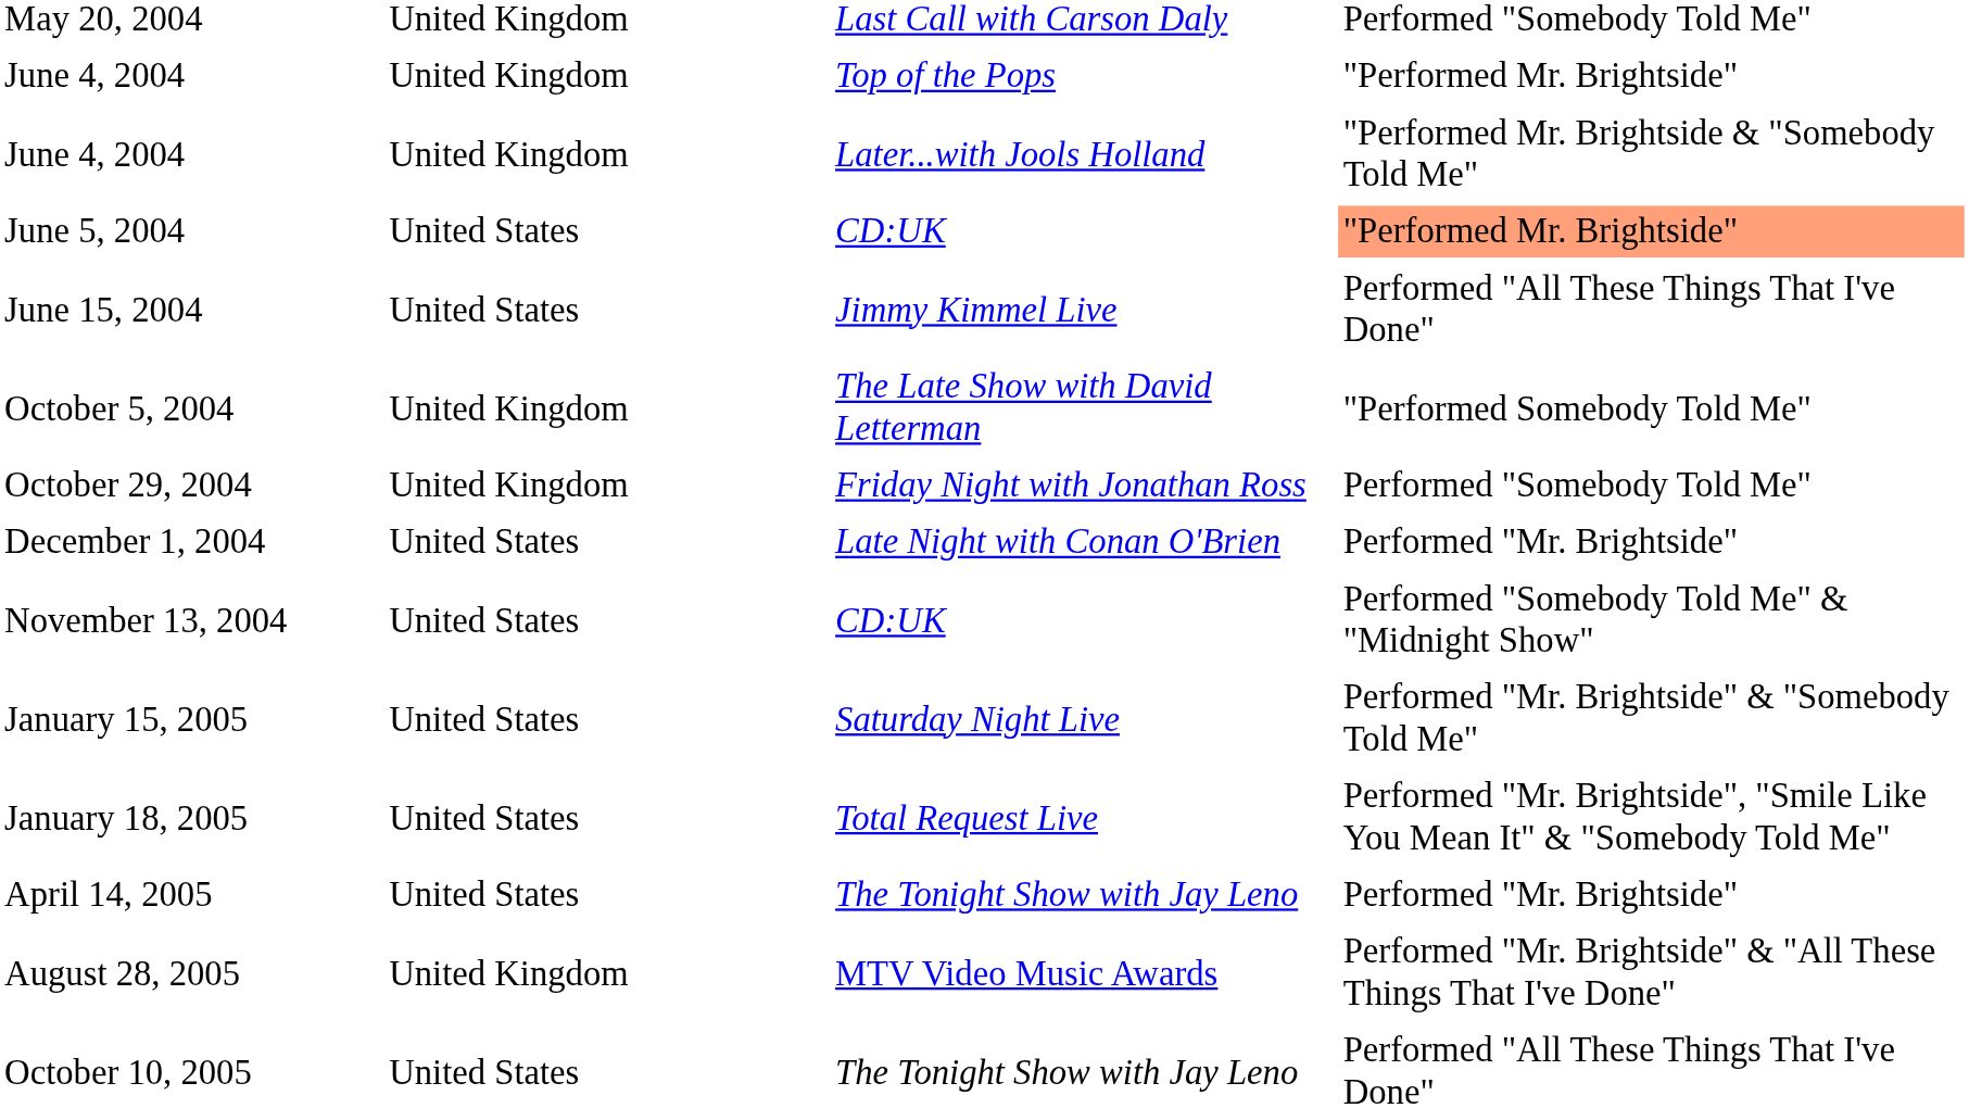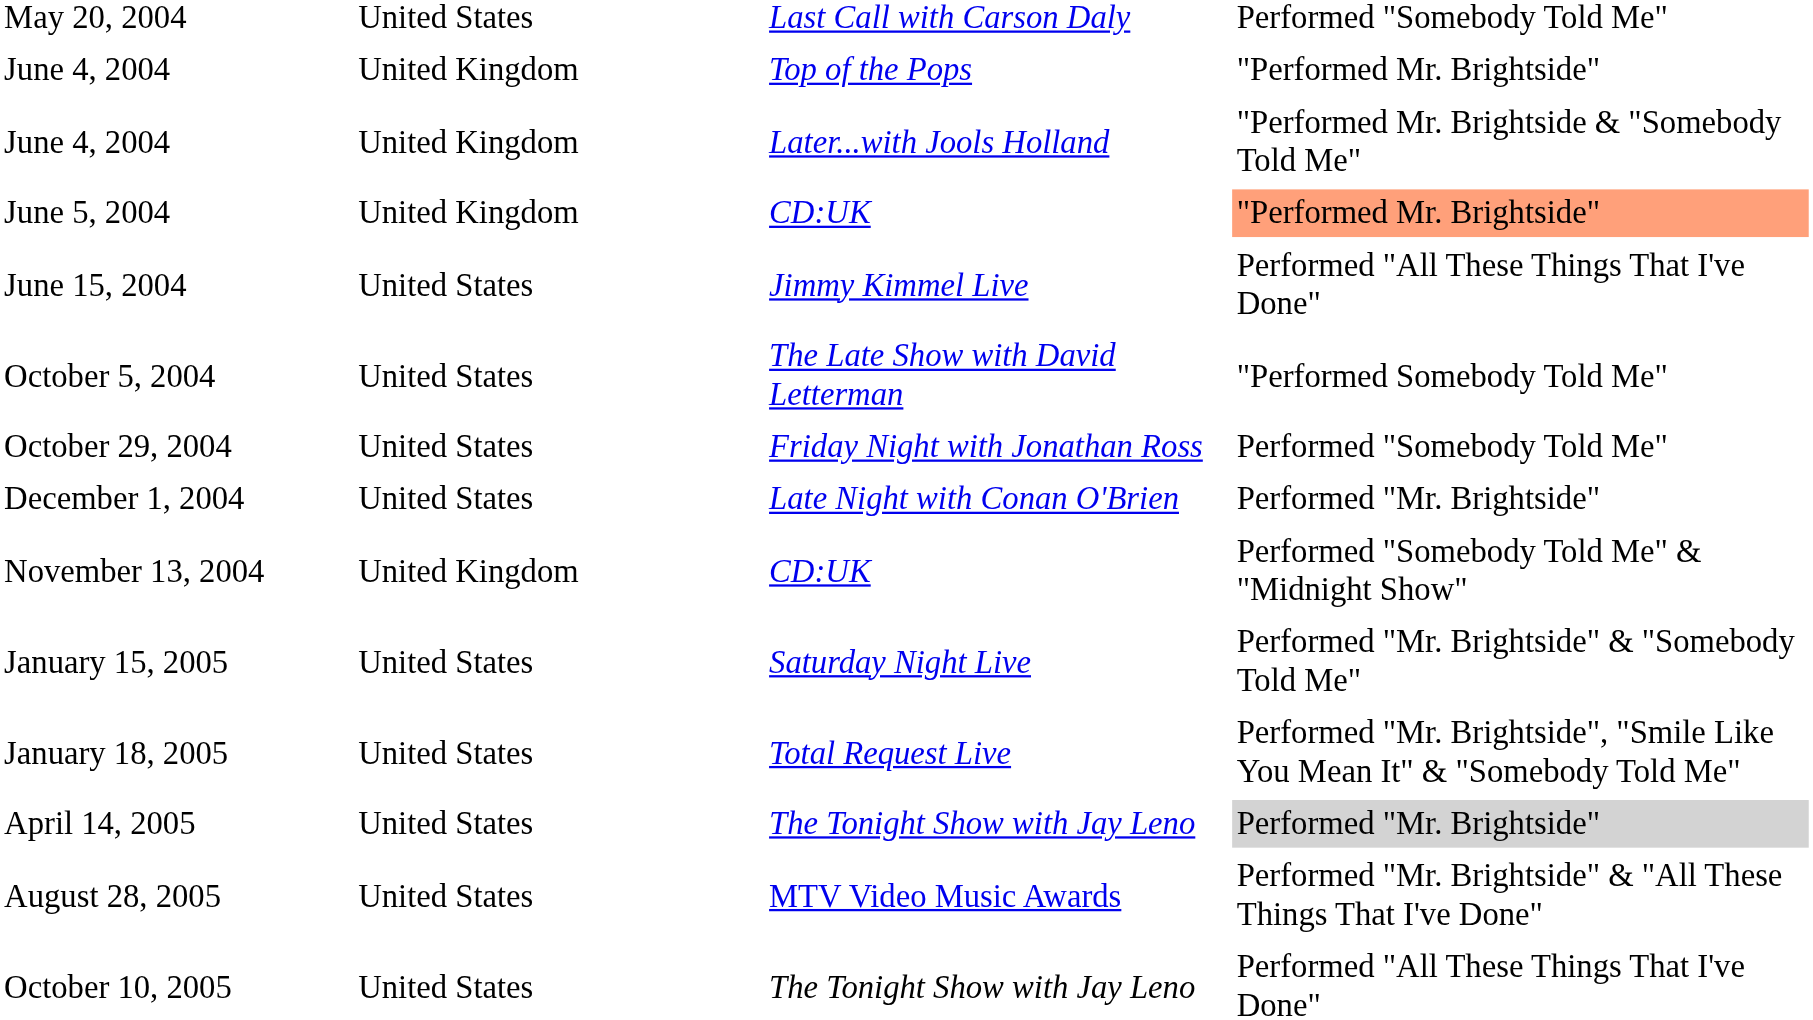 <table cellpadding="2" style="border: 0px solid darkgray; font-size:90%">
 <tr>
 <th width="150"></th>
 <th width="175"></th>
 <th width="200"></th>
 <th width="250"></th>
 </tr>
 <tr border="0">
 <td>May 20, 2004</td>
-<td>United Kingdom</td>
+<td>United States</td>
 <td><em><a href='#'>Last Call with Carson Daly</a></em></td>
 <td>Performed "Somebody Told Me"</td>
 </tr>
 <tr>
 <td>June 4, 2004</td>
 <td>United Kingdom</td>
 <td><em><a href='#'>Top of the Pops</a></em></td>
 <td>"Performed Mr. Brightside"</td>
 </tr>
 <tr>
 <td>June 4, 2004</td>
 <td>United Kingdom</td>
 <td><em><a href='#'>Later...with Jools Holland</a></em></td>
 <td>"Performed Mr. Brightside & "Somebody Told Me"</td>
 </tr>
 <tr>
 <td>June 5, 2004</td>
-<td>United States</td>
+<td>United Kingdom</td>
 <td><em><a href='#'>CD:UK</a></em></td>
 <td style="background: lightsalmon;">"Performed Mr. Brightside"</td>
 </tr>
 <tr>
 <td>June 15, 2004</td>
 <td>United States</td>
 <td><em><a href='#'>Jimmy Kimmel Live</a></em></td>
 <td>Performed "All These Things That I've Done"</td>
 </tr>
 <tr>
 <td>October 5, 2004</td>
-<td>United Kingdom</td>
+<td>United States</td>
 <td><em><a href='#'>The Late Show with David Letterman</a></em></td>
 <td>"Performed Somebody Told Me"</td>
 </tr>
 <tr>
 <td>October 29, 2004</td>
-<td>United Kingdom</td>
+<td>United States</td>
 <td><em><a href='#'>Friday Night with Jonathan Ross</a></em></td>
 <td>Performed "Somebody Told Me"</td>
 </tr>
 <tr>
 <td>December 1, 2004</td>
 <td>United States</td>
 <td><em><a href='#'>Late Night with Conan O'Brien</a></em></td>
 <td>Performed "Mr. Brightside"</td>
 </tr>
 <tr>
 <td>November 13, 2004</td>
-<td>United States</td>
+<td>United Kingdom</td>
 <td><em><a href='#'>CD:UK</a></em></td>
 <td>Performed "Somebody Told Me" & "Midnight Show"</td>
 </tr>
 <tr>
 <td>January 15, 2005</td>
 <td>United States</td>
 <td><em><a href='#'>Saturday Night Live</a></em></td>
 <td>Performed "Mr. Brightside" & "Somebody Told Me"</td>
 </tr>
 <tr>
 <td>January 18, 2005</td>
 <td>United States</td>
 <td><em><a href='#'>Total Request Live</a></em></td>
 <td>Performed "Mr. Brightside", "Smile Like You Mean It" & "Somebody Told Me"</td>
 </tr>
 <tr>
 <td>April 14, 2005</td>
 <td>United States</td>
 <td><em><a href='#'>The Tonight Show with Jay Leno</a></em></td>
-<td>Performed "Mr. Brightside"</td>
+<td style="background: lightgrey;">Performed "Mr. Brightside"</td>
 </tr>
 <tr>
 <td>August 28, 2005</td>
-<td>United Kingdom</td>
+<td>United States</td>
 <td><a href='#'>MTV Video Music Awards</a></td>
 <td>Performed "Mr. Brightside" & "All These Things That I've Done"</td>
 </tr>
 <tr>
 <td>October 10, 2005</td>
 <td>United States</td>
 <td><em>The Tonight Show with Jay Leno</em></td>
 <td>Performed "All These Things That I've Done"</td>
 </tr>
 <tr>
 </tr>
 </table>
